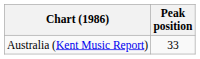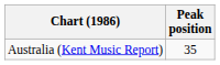 <table class="wikitable">
 <tr>
 <th>Chart (1986)</th>
 <th>Peak<br>position</th>
 </tr>
 <tr>
 <td>Australia (<a href='#'>Kent Music Report</a>)</td>
-<td align=center>33</td>
+<td align=center>35</td>
 </tr>
 </table>
